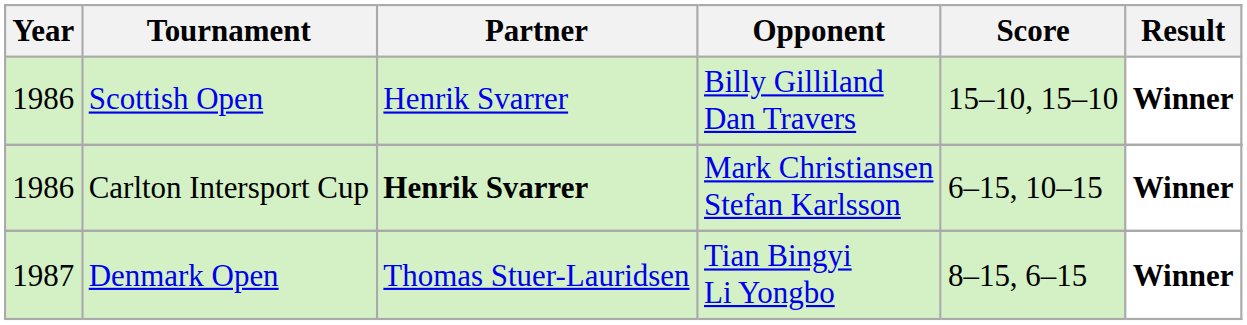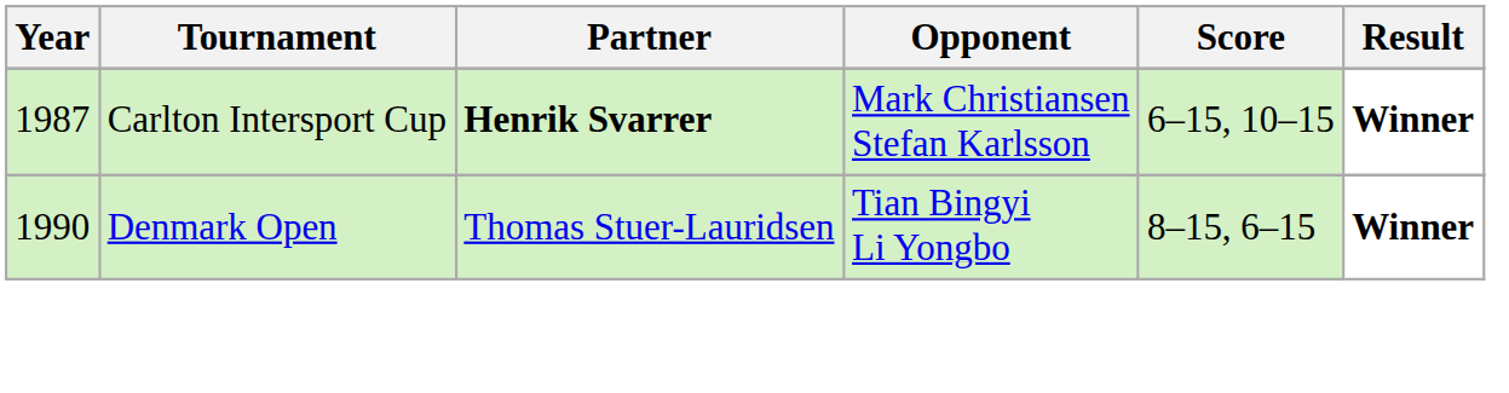 <table class="sortable wikitable" style="font-size: 90%;">
 <tr>
 <th>Year</th>
 <th>Tournament</th>
 <th>Partner</th>
 <th>Opponent</th>
 <th>Score</th>
 <th>Result</th>
 </tr>
-<tr style="background:#D4F1C5">
-<td align="center">1986</td>
-<td align="left"><a href='#'>Scottish Open</a></td>
-<td align="left"> <a href='#'>Henrik Svarrer</a></td>
-<td align="left"> <a href='#'>Billy Gilliland</a><br>  <a href='#'>Dan Travers</a></td>
-<td align="left">15–10, 15–10</td>
-<td style="text-align:left; background:white"> <strong>Winner</strong></td>
-</tr>
 <tr>
 </tr>
 <tr style="background:#D4F1C5">
-<td align="center">1986</td>
+<td align="center">1987</td>
 <td align="left">Carlton Intersport Cup</td>
 <td align="left"><strong> Henrik Svarrer</strong></td>
 <td align="left"> <a href='#'>Mark Christiansen</a><br>  <a href='#'>Stefan Karlsson</a></td>
 <td align="left">6–15, 10–15</td>
 <td style="text-align:left; background:white"> <strong>Winner</strong></td>
 </tr>
 <tr>
 </tr>
 <tr style="background:#D4F1C5">
-<td align="center">1987</td>
+<td align="center">1990</td>
 <td align="left"><a href='#'>Denmark Open</a></td>
 <td align="left"> <a href='#'>Thomas Stuer-Lauridsen</a></td>
 <td align="left">  <a href='#'>Tian Bingyi</a><br>  <a href='#'>Li Yongbo</a></td>
 <td align="left">8–15, 6–15</td>
 <td style="text-align:left; background:white"> <strong>Winner</strong></td>
 </tr>
 </table>
